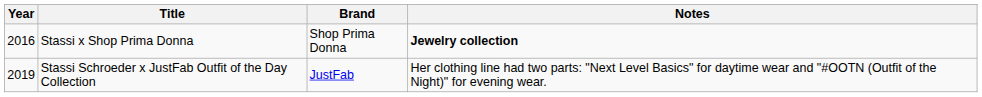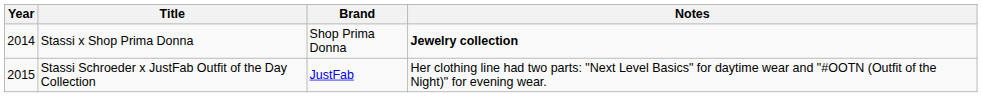 <table class="wikitable">
 <tr>
 <th>Year</th>
 <th>Title</th>
 <th>Brand</th>
 <th>Notes</th>
 </tr>
 <tr>
-<td>2016</td>
+<td>2014</td>
 <td>Stassi x Shop Prima Donna</td>
 <td>Shop Prima Donna</td>
 <td><strong>Jewelry collection</strong></td>
 </tr>
 <tr>
-<td>2019</td>
+<td>2015</td>
 <td>Stassi Schroeder x JustFab Outfit of the Day Collection</td>
 <td><a href='#'>JustFab</a></td>
 <td>Her clothing line had two parts: "Next Level Basics" for daytime wear and "#OOTN (Outfit of the Night)" for evening wear.</td>
 </tr>
 </table>
